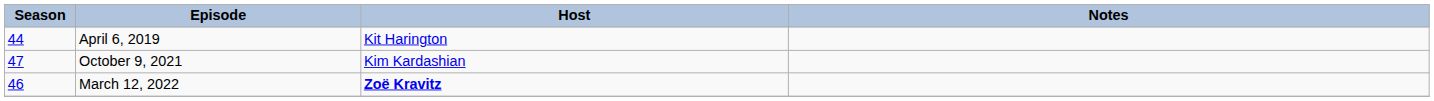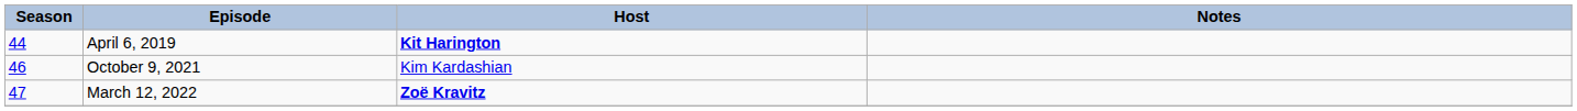 <table class="wikitable" style="width:100%;">
 <tr>
 <th style="background:#B0C4DE;" width="5%">Season</th>
 <th style="background:#B0C4DE;" width="20%">Episode</th>
 <th style="background:#B0C4DE;" width="30%">Host</th>
 <th style="background:#B0C4DE;" width="45%">Notes</th>
 </tr>
 <tr>
 <td><a href='#'>44</a></td>
 <td>April 6, 2019</td>
-<td><a href='#'>Kit Harington</a></td>
+<td><strong><a href='#'>Kit Harington</a></strong></td>
 <td></td>
 </tr>
 <tr>
-<td><a href='#'>47</a></td>
+<td><a href='#'>46</a></td>
 <td>October 9, 2021</td>
 <td><a href='#'>Kim Kardashian</a></td>
 <td></td>
 </tr>
 <tr>
-<td><a href='#'>46</a></td>
+<td><a href='#'>47</a></td>
 <td>March 12, 2022</td>
 <td><strong><a href='#'>Zoë Kravitz</a></strong></td>
 <td></td>
 </tr>
 <tr>
 </tr>
 </table>
